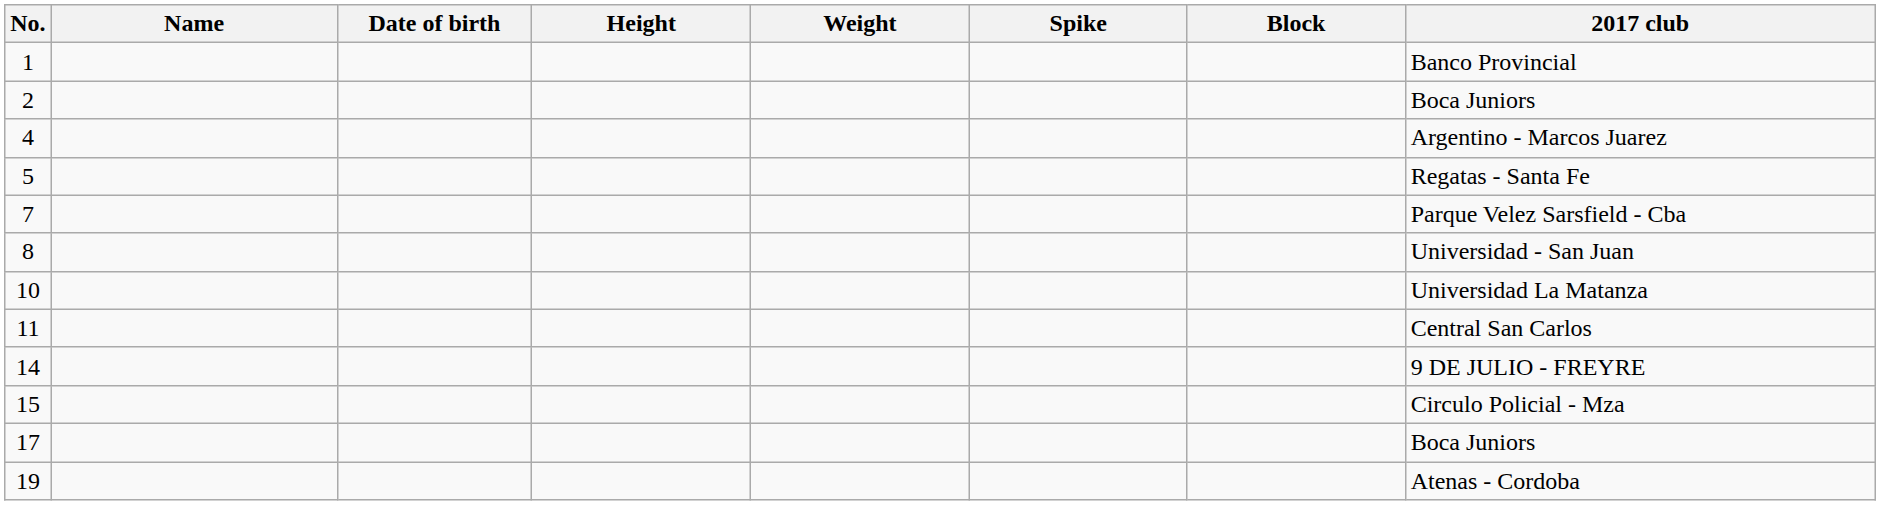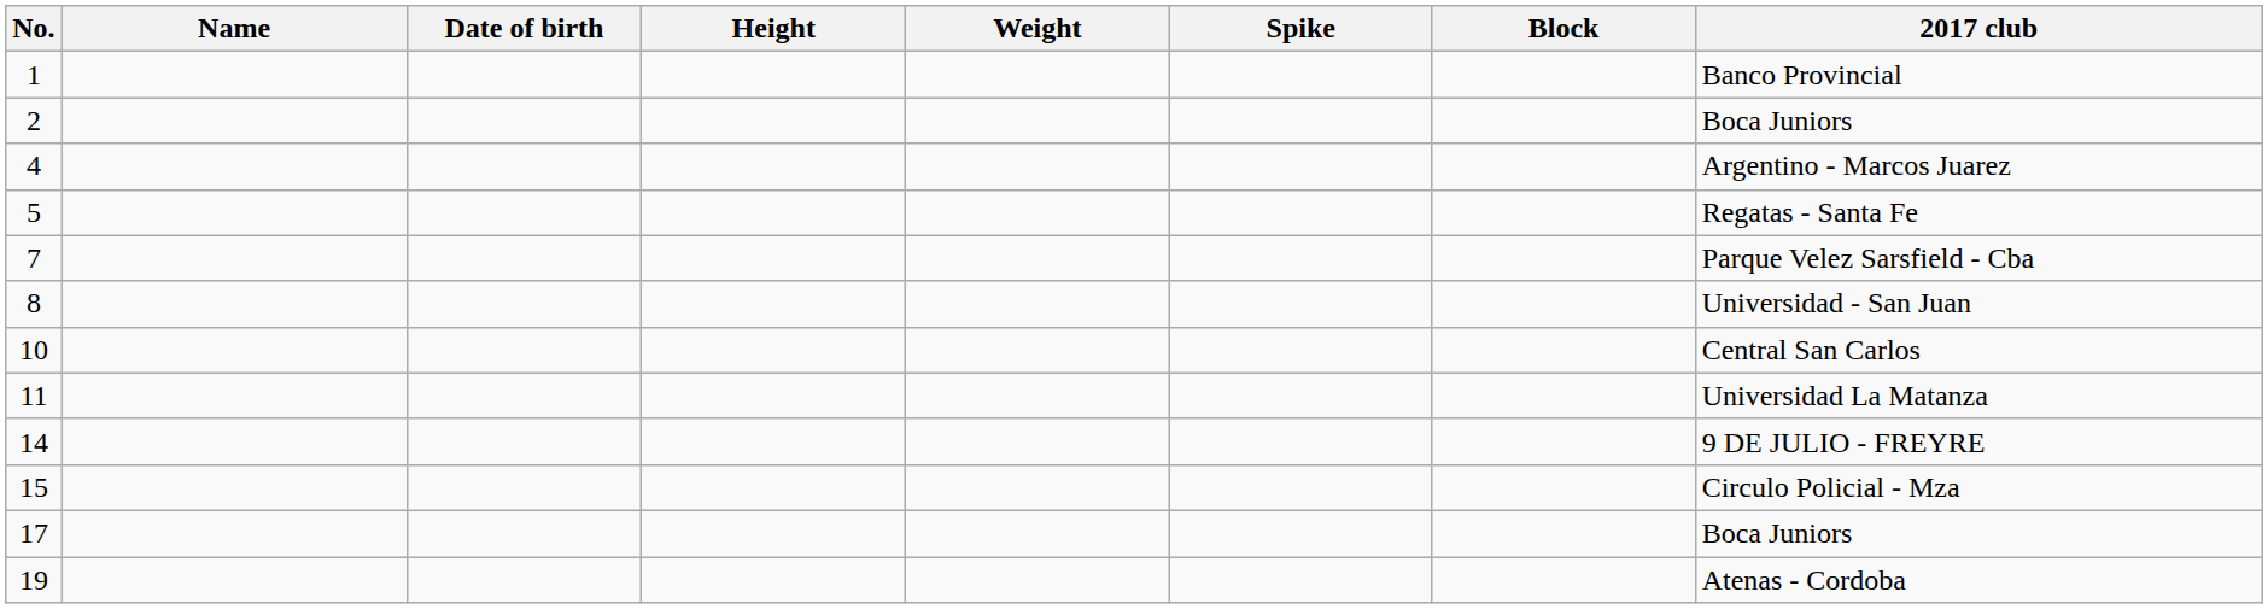 <table class="wikitable sortable" style="font-size:100%; text-align:center;">
 <tr>
 <th>No.</th>
 <th style="width:12em">Name</th>
 <th style="width:8em">Date of birth</th>
 <th style="width:9em">Height</th>
 <th style="width:9em">Weight</th>
 <th style="width:9em">Spike</th>
 <th style="width:9em">Block</th>
 <th style="width:20em">2017 club</th>
 </tr>
 <tr>
 <td>1</td>
 <td align=left></td>
 <td align=right></td>
 <td></td>
 <td></td>
 <td></td>
 <td></td>
 <td align=left>Banco Provincial</td>
 </tr>
 <tr>
 <td>2</td>
 <td align=left></td>
 <td align=right></td>
 <td></td>
 <td></td>
 <td></td>
 <td></td>
 <td align=left>Boca Juniors</td>
 </tr>
 <tr>
 <td>4</td>
 <td align=left></td>
 <td align=right></td>
 <td></td>
 <td></td>
 <td></td>
 <td></td>
 <td align=left>Argentino - Marcos Juarez</td>
 </tr>
 <tr>
 <td>5</td>
 <td align=left></td>
 <td align=right></td>
 <td></td>
 <td></td>
 <td></td>
 <td></td>
 <td align=left>Regatas - Santa Fe</td>
 </tr>
 <tr>
 <td>7</td>
 <td align=left></td>
 <td align=right></td>
 <td></td>
 <td></td>
 <td></td>
 <td></td>
 <td align=left>Parque Velez Sarsfield - Cba</td>
 </tr>
 <tr>
 <td>8</td>
 <td align=left></td>
 <td align=right></td>
 <td></td>
 <td></td>
 <td></td>
 <td></td>
 <td align=left>Universidad - San Juan</td>
 </tr>
 <tr>
 <td>10</td>
 <td align=left></td>
 <td align=right></td>
 <td></td>
 <td></td>
 <td></td>
 <td></td>
-<td align=left>Universidad La Matanza</td>
+<td align=left>Central San Carlos</td>
 </tr>
 <tr>
 <td>11</td>
 <td align=left></td>
 <td align=right></td>
 <td></td>
 <td></td>
 <td></td>
 <td></td>
-<td align=left>Central San Carlos</td>
+<td align=left>Universidad La Matanza</td>
 </tr>
 <tr>
 <td>14</td>
 <td align=left></td>
 <td align=right></td>
 <td></td>
 <td></td>
 <td></td>
 <td></td>
 <td align=left>9 DE JULIO - FREYRE</td>
 </tr>
 <tr>
 <td>15</td>
 <td align=left></td>
 <td align=right></td>
 <td></td>
 <td></td>
 <td></td>
 <td></td>
 <td align=left>Circulo Policial - Mza</td>
 </tr>
 <tr>
 <td>17</td>
 <td align=left></td>
 <td align=right></td>
 <td></td>
 <td></td>
 <td></td>
 <td></td>
 <td align=left>Boca Juniors</td>
 </tr>
 <tr>
 <td>19</td>
 <td align=left></td>
 <td align=right></td>
 <td></td>
 <td></td>
 <td></td>
 <td></td>
 <td align=left>Atenas - Cordoba</td>
 </tr>
 </table>
